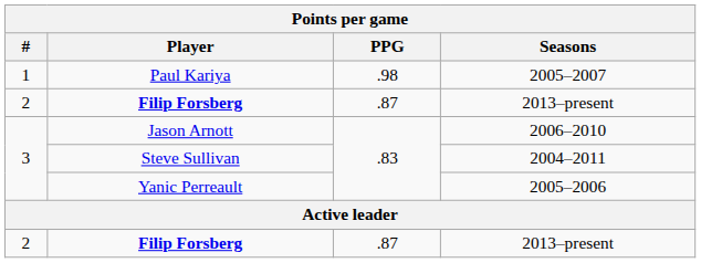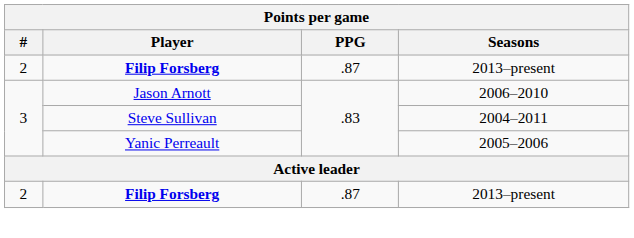 <table class="wikitable" style="text-align: center; font-size: 95%" width="70%">
 <tr>
 <th colspan="4">Points per game</th>
 </tr>
 <tr>
 <th>#</th>
 <th>Player</th>
 <th>PPG</th>
 <th>Seasons</th>
-</tr>
-<tr>
-<td>1</td>
-<td><a href='#'>Paul Kariya</a></td>
-<td>.98</td>
-<td>2005–2007</td>
 </tr>
 <tr>
 <td>2</td>
 <td><strong><a href='#'>Filip Forsberg</a></strong></td>
 <td>.87</td>
 <td>2013–present</td>
 </tr>
 <tr>
 <td rowspan="3">3</td>
 <td><a href='#'>Jason Arnott</a></td>
 <td rowspan="3">.83</td>
 <td>2006–2010</td>
 </tr>
 <tr>
 <td><a href='#'>Steve Sullivan</a></td>
 <td>2004–2011</td>
 </tr>
 <tr>
 <td><a href='#'>Yanic Perreault</a></td>
 <td>2005–2006</td>
 </tr>
 <tr>
 <th colspan="4">Active leader</th>
 </tr>
 <tr>
 <td>2</td>
 <td><strong><a href='#'>Filip Forsberg</a></strong></td>
 <td>.87</td>
 <td>2013–present</td>
 </tr>
 </table>
